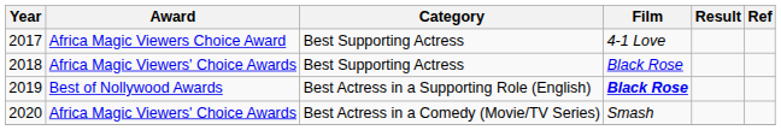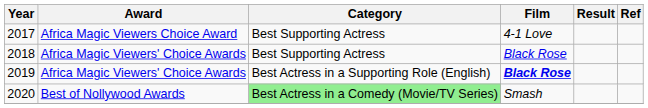 <table class="wikitable">
 <tr>
 <th>Year</th>
 <th>Award</th>
 <th>Category</th>
 <th>Film</th>
 <th>Result</th>
 <th>Ref</th>
 </tr>
 <tr>
 <td>2017</td>
 <td><a href='#'>Africa Magic Viewers Choice Award</a></td>
 <td>Best Supporting Actress</td>
 <td><em>4-1 Love</em></td>
 <td></td>
 <td></td>
 </tr>
 <tr>
 <td>2018</td>
 <td><a href='#'>Africa Magic Viewers' Choice Awards</a></td>
 <td>Best Supporting Actress</td>
 <td><em><a href='#'>Black Rose</a></em></td>
 <td></td>
 <td></td>
 </tr>
 <tr>
 <td>2019</td>
-<td><a href='#'>Best of Nollywood Awards</a></td>
+<td><a href='#'>Africa Magic Viewers' Choice Awards</a></td>
 <td>Best Actress in a Supporting Role (English)</td>
 <td><strong><em><a href='#'>Black Rose</a></em></strong></td>
 <td></td>
 <td></td>
 </tr>
 <tr>
 <td>2020</td>
-<td><a href='#'>Africa Magic Viewers' Choice Awards</a></td>
-<td>Best Actress in a Comedy (Movie/TV Series)</td>
+<td><a href='#'>Best of Nollywood Awards</a></td>
+<td style="background: lightgreen;">Best Actress in a Comedy (Movie/TV Series)</td>
 <td><em>Smash</em></td>
 <td></td>
 <td></td>
 </tr>
 <tr>
 </tr>
 </table>
